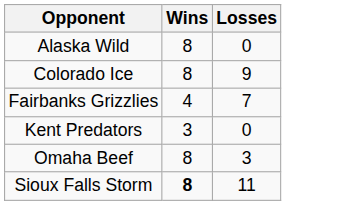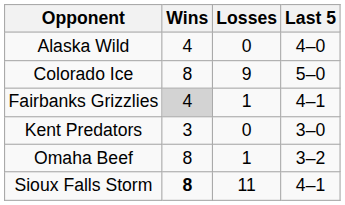 <table class="wikitable" style="font-size: 100%; text-align:center;">
 <tr>
 <th>Opponent</th>
 <th>Wins</th>
 <th>Losses</th>
+<th>Last 5</th>
 </tr>
 <tr>
 <td>Alaska Wild</td>
-<td>8</td>
+<td>4</td>
 <td>0</td>
+<td>4–0</td>
 </tr>
 <tr>
 <td>Colorado Ice</td>
 <td>8</td>
 <td>9</td>
+<td>5–0</td>
 </tr>
 <tr>
 <td>Fairbanks Grizzlies</td>
-<td>4</td>
-<td>7</td>
+<td style="background: lightgrey;">4</td>
+<td>1</td>
+<td>4–1</td>
 </tr>
 <tr>
 <td>Kent Predators</td>
 <td>3</td>
 <td>0</td>
+<td>3–0</td>
 </tr>
 <tr>
 <td>Omaha Beef</td>
 <td>8</td>
-<td>3</td>
+<td>1</td>
+<td>3–2</td>
 </tr>
 <tr>
 <td>Sioux Falls Storm</td>
 <td><strong>8</strong></td>
 <td>11</td>
+<td>4–1</td>
 </tr>
 </table>
